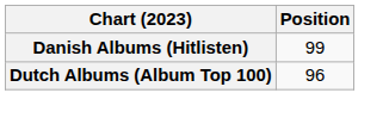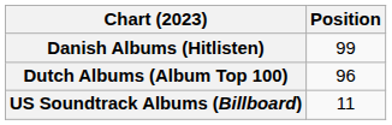 <table class="wikitable sortable plainrowheaders" style="text-align:center">
 <tr>
 <th scope="col">Chart (2023)</th>
 <th scope="col">Position</th>
 </tr>
 <tr>
 <th scope="row">Danish Albums (Hitlisten)</th>
 <td>99</td>
 </tr>
 <tr>
 <th scope="row">Dutch Albums (Album Top 100)</th>
 <td>96</td>
 </tr>
+<tr>
+<th scope="row">US Soundtrack Albums (<em>Billboard</em>)</th>
+<td>11</td>
+</tr>
 </table>
